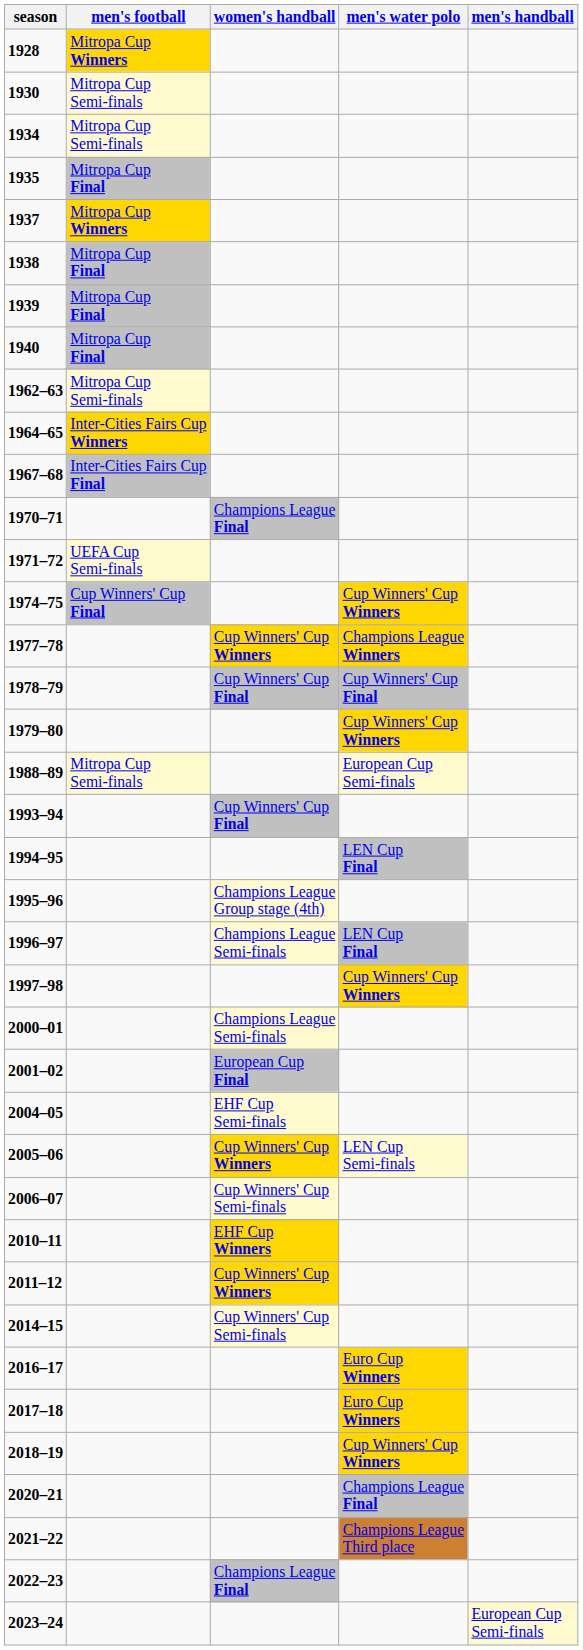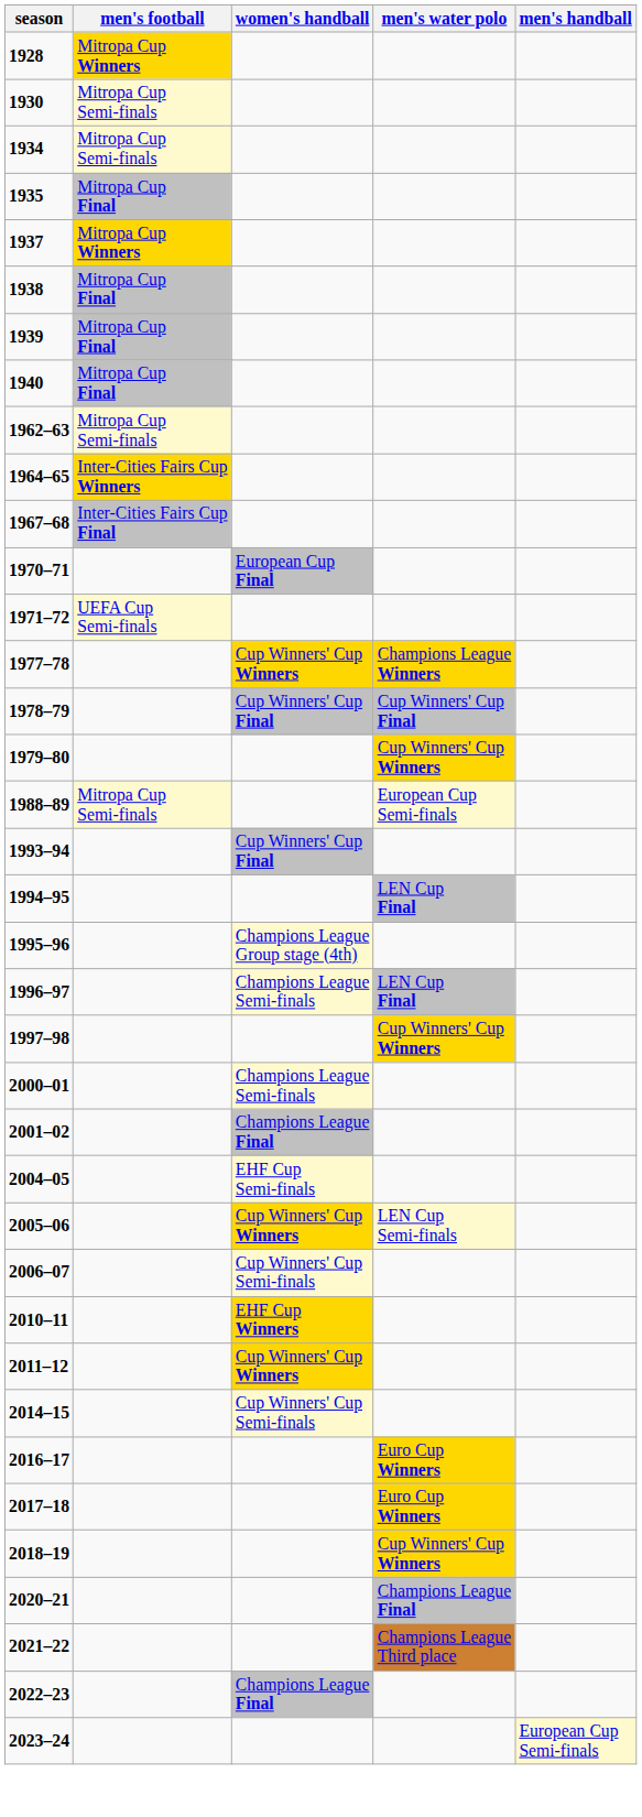 <table class="wikitable">
 <tr>
 <th>season</th>
 <th><a href='#'>men's football</a></th>
 <th><a href='#'>women's handball</a></th>
 <th><a href='#'>men's water polo</a></th>
 <th><a href='#'>men's handball</a></th>
 </tr>
 <tr>
 <td><strong>1928</strong></td>
 <td style="background:gold;"><a href='#'>Mitropa Cup</a><br><strong><a href='#'>Winners</a></strong></td>
 <td></td>
 <td></td>
 <td></td>
 </tr>
 <tr>
 <td><strong>1930</strong></td>
 <td style="background:LemonChiffon;"><a href='#'>Mitropa Cup</a><br><a href='#'>Semi-finals</a></td>
 <td></td>
 <td></td>
 <td></td>
 </tr>
 <tr>
 <td><strong>1934</strong></td>
 <td style="background:LemonChiffon;"><a href='#'>Mitropa Cup</a><br><a href='#'>Semi-finals</a></td>
 <td></td>
 <td></td>
 <td></td>
 </tr>
 <tr>
 <td><strong>1935</strong></td>
 <td style="background:silver;"><a href='#'>Mitropa Cup</a><br><strong><a href='#'>Final</a></strong></td>
 <td></td>
 <td></td>
 <td></td>
 </tr>
 <tr>
 <td><strong>1937</strong></td>
 <td style="background:gold;"><a href='#'>Mitropa Cup</a><br><strong><a href='#'>Winners</a></strong></td>
 <td></td>
 <td></td>
 <td></td>
 </tr>
 <tr>
 <td><strong>1938</strong></td>
 <td style="background:silver;"><a href='#'>Mitropa Cup</a><br><strong><a href='#'>Final</a></strong></td>
 <td></td>
 <td></td>
 <td></td>
 </tr>
 <tr>
 <td><strong>1939</strong></td>
 <td style="background:silver;"><a href='#'>Mitropa Cup</a><br><strong><a href='#'>Final</a></strong></td>
 <td></td>
 <td></td>
 <td></td>
 </tr>
 <tr>
 <td><strong>1940</strong></td>
 <td style="background:silver;"><a href='#'>Mitropa Cup</a><br><strong><a href='#'>Final</a></strong></td>
 <td></td>
 <td></td>
 <td></td>
 </tr>
 <tr>
 <td><strong>1962–63</strong></td>
 <td style="background:LemonChiffon;"><a href='#'>Mitropa Cup</a><br><a href='#'>Semi-finals</a></td>
 <td></td>
 <td></td>
 <td></td>
 </tr>
 <tr>
 <td><strong>1964–65</strong></td>
 <td style="background:gold;"><a href='#'>Inter-Cities Fairs Cup</a><br><strong><a href='#'>Winners</a></strong></td>
 <td></td>
 <td></td>
 <td></td>
 </tr>
 <tr>
 <td><strong>1967–68</strong></td>
 <td style="background:silver;"><a href='#'>Inter-Cities Fairs Cup</a><br><strong><a href='#'>Final</a></strong></td>
 <td></td>
 <td></td>
 <td></td>
 </tr>
 <tr>
 <td><strong>1970–71</strong></td>
 <td></td>
-<td style="background:silver;"><a href='#'>Champions League</a><br><strong><a href='#'>Final</a></strong></td>
+<td style="background:silver;"><a href='#'>European Cup</a><br><strong><a href='#'>Final</a></strong></td>
 <td></td>
 <td></td>
 </tr>
 <tr>
 <td><strong>1971–72</strong></td>
 <td style="background:LemonChiffon;"><a href='#'>UEFA Cup</a><br><a href='#'>Semi-finals</a></td>
 <td></td>
 <td></td>
-<td></td>
-</tr>
-<tr>
-<td><strong>1974–75</strong></td>
-<td style="background:silver;"><a href='#'>Cup Winners' Cup</a><br><strong><a href='#'>Final</a></strong></td>
-<td></td>
-<td style="background:gold;"><a href='#'>Cup Winners' Cup</a><br><strong><a href='#'>Winners</a></strong></td>
 <td></td>
 </tr>
 <tr>
 <td><strong>1977–78</strong></td>
 <td></td>
 <td style="background:gold;"><a href='#'>Cup Winners' Cup</a><br><strong><a href='#'>Winners</a></strong></td>
 <td style="background:gold;"><a href='#'>Champions League</a><br><strong><a href='#'>Winners</a></strong></td>
 <td></td>
 </tr>
 <tr>
 <td><strong>1978–79</strong></td>
 <td></td>
 <td style="background:silver;"><a href='#'>Cup Winners' Cup</a><br><strong><a href='#'>Final</a></strong></td>
 <td style="background:silver;"><a href='#'>Cup Winners' Cup</a><br><strong><a href='#'>Final</a></strong></td>
 <td></td>
 </tr>
 <tr>
 <td><strong>1979–80</strong></td>
 <td></td>
 <td></td>
 <td style="background:gold;"><a href='#'>Cup Winners' Cup</a><br><strong><a href='#'>Winners</a></strong></td>
 <td></td>
 </tr>
 <tr>
 <td><strong>1988–89</strong></td>
 <td style="background:LemonChiffon;"><a href='#'>Mitropa Cup</a><br><a href='#'>Semi-finals</a></td>
 <td></td>
 <td style="background:LemonChiffon;"><a href='#'>European Cup</a><br><a href='#'>Semi-finals</a></td>
 <td></td>
 </tr>
 <tr>
 <td><strong>1993–94</strong></td>
 <td></td>
 <td style="background:silver;"><a href='#'>Cup Winners' Cup</a><br><strong><a href='#'>Final</a></strong></td>
 <td></td>
 <td></td>
 </tr>
 <tr>
 <td><strong>1994–95</strong></td>
 <td></td>
 <td></td>
 <td style="background:silver;"><a href='#'>LEN Cup</a><br><strong><a href='#'>Final</a></strong></td>
 <td></td>
 </tr>
 <tr>
 <td><strong>1995–96</strong></td>
 <td></td>
 <td style="background:LemonChiffon;"><a href='#'>Champions League</a><br><a href='#'>Group stage (4th)</a></td>
 <td></td>
 <td></td>
 </tr>
 <tr>
 <td><strong>1996–97</strong></td>
 <td></td>
 <td style="background:LemonChiffon;"><a href='#'>Champions League</a><br><a href='#'>Semi-finals</a></td>
 <td style="background:silver;"><a href='#'>LEN Cup</a><br><strong><a href='#'>Final</a></strong></td>
 <td></td>
 </tr>
 <tr>
 <td><strong>1997–98</strong></td>
 <td></td>
 <td></td>
 <td style="background:gold;"><a href='#'>Cup Winners' Cup</a><br><strong><a href='#'>Winners</a></strong></td>
 <td></td>
 </tr>
 <tr>
 <td><strong>2000–01</strong></td>
 <td></td>
 <td style="background:LemonChiffon;"><a href='#'>Champions League</a><br><a href='#'>Semi-finals</a></td>
 <td></td>
 <td></td>
 </tr>
 <tr>
 <td><strong>2001–02</strong></td>
 <td></td>
-<td style="background:silver;"><a href='#'>European Cup</a><br><strong><a href='#'>Final</a></strong></td>
+<td style="background:silver;"><a href='#'>Champions League</a><br><strong><a href='#'>Final</a></strong></td>
 <td></td>
 <td></td>
 </tr>
 <tr>
 <td><strong>2004–05</strong></td>
 <td></td>
 <td style="background:LemonChiffon;"><a href='#'>EHF Cup</a><br><a href='#'>Semi-finals</a></td>
 <td></td>
 <td></td>
 </tr>
 <tr>
 <td><strong>2005–06</strong></td>
 <td></td>
 <td style="background:gold;"><a href='#'>Cup Winners' Cup</a><br><strong><a href='#'>Winners</a></strong></td>
 <td style="background:LemonChiffon;"><a href='#'>LEN Cup</a><br><a href='#'>Semi-finals</a></td>
 <td></td>
 </tr>
 <tr>
 <td><strong>2006–07</strong></td>
 <td></td>
 <td style="background:LemonChiffon;"><a href='#'>Cup Winners' Cup</a><br><a href='#'>Semi-finals</a></td>
 <td></td>
 <td></td>
 </tr>
 <tr>
 <td><strong>2010–11</strong></td>
 <td></td>
 <td style="background:gold;"><a href='#'>EHF Cup</a><br><strong><a href='#'>Winners</a></strong></td>
 <td></td>
 <td></td>
 </tr>
 <tr>
 <td><strong>2011–12</strong></td>
 <td></td>
 <td style="background:gold;"><a href='#'>Cup Winners' Cup</a><br><strong><a href='#'>Winners</a></strong></td>
 <td></td>
 <td></td>
 </tr>
 <tr>
 <td><strong>2014–15</strong></td>
 <td></td>
 <td style="background:LemonChiffon;"><a href='#'>Cup Winners' Cup</a><br><a href='#'>Semi-finals</a></td>
 <td></td>
 <td></td>
 </tr>
 <tr>
 <td><strong>2016–17</strong></td>
 <td></td>
 <td></td>
 <td style="background:gold;"><a href='#'>Euro Cup</a><br><strong><a href='#'>Winners</a></strong></td>
 <td></td>
 </tr>
 <tr>
 <td><strong>2017–18</strong></td>
 <td></td>
 <td></td>
 <td style="background:gold;"><a href='#'>Euro Cup</a><br><strong><a href='#'>Winners</a></strong></td>
 <td></td>
 </tr>
 <tr>
 <td><strong>2018–19</strong></td>
 <td></td>
 <td></td>
 <td style="background:gold;"><a href='#'>Cup Winners' Cup</a><br><strong><a href='#'>Winners</a></strong></td>
 <td></td>
 </tr>
 <tr>
 <td><strong>2020–21</strong></td>
 <td></td>
 <td></td>
 <td style="background:silver;"><a href='#'>Champions League</a><br><strong><a href='#'>Final</a></strong></td>
 <td></td>
 </tr>
 <tr>
 <td><strong>2021–22</strong></td>
 <td></td>
 <td></td>
 <td style="background:#cd7f32;"><a href='#'>Champions League</a><br><a href='#'>Third place</a></td>
 <td></td>
 </tr>
 <tr>
 <td><strong>2022–23</strong></td>
 <td></td>
 <td style="background:silver;"><a href='#'>Champions League</a><br><strong><a href='#'>Final</a></strong></td>
 <td></td>
 <td></td>
 </tr>
 <tr>
 <td><strong>2023–24</strong></td>
 <td></td>
 <td></td>
 <td></td>
 <td style="background:LemonChiffon;"><a href='#'>European Cup</a><br><a href='#'>Semi-finals</a></td>
 </tr>
 </table>
